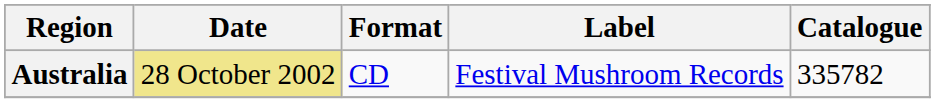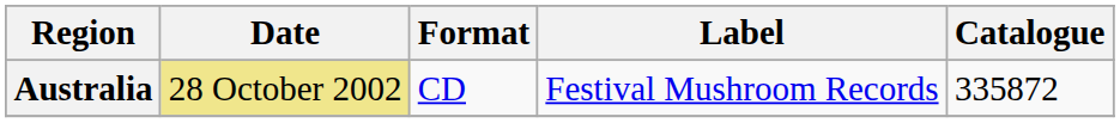 <table class="wikitable plainrowheaders">
 <tr>
 <th scope="col">Region</th>
 <th scope="col">Date</th>
 <th scope="col">Format</th>
 <th scope="col">Label</th>
 <th scope="col">Catalogue</th>
 </tr>
 <tr>
 <th scope="row">Australia</th>
 <td style="background: khaki;">28 October 2002</td>
 <td><a href='#'>CD</a></td>
 <td><a href='#'>Festival Mushroom Records</a></td>
-<td>335782</td>
+<td>335872</td>
 </tr>
 <tr>
 </tr>
 </table>
